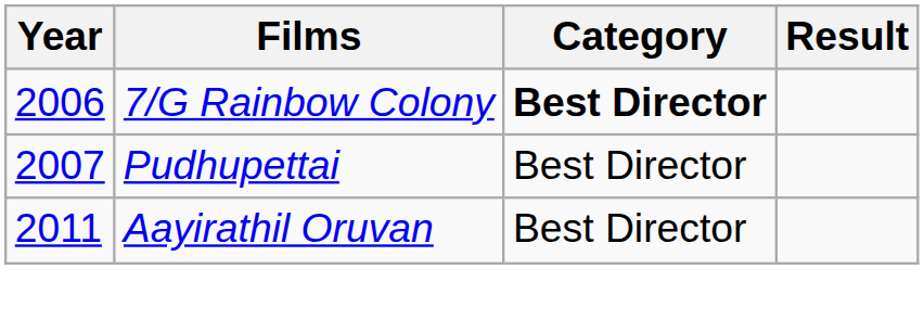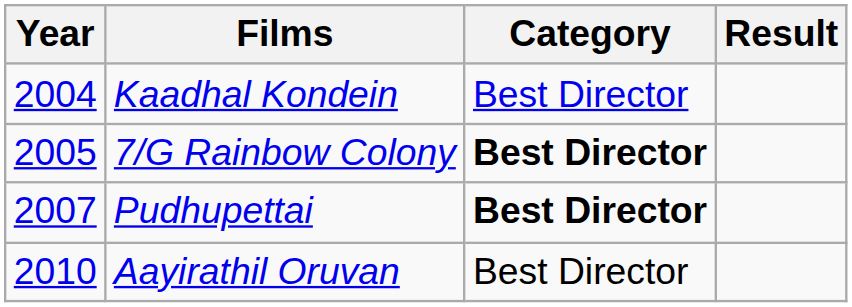 <table class="wikitable sortable">
 <tr>
 <th>Year</th>
 <th>Films</th>
 <th>Category</th>
 <th>Result</th>
 </tr>
 <tr>
-<td><a href='#'>2006</a></td>
+<td><a href='#'>2004</a></td>
+<td><em><a href='#'>Kaadhal Kondein</a></em></td>
+<td><a href='#'>Best Director</a></td>
+<td></td>
+</tr>
+<tr>
+<td><a href='#'>2005</a></td>
 <td><em><a href='#'>7/G Rainbow Colony</a></em></td>
 <td><strong>Best Director</strong></td>
 <td></td>
 </tr>
 <tr>
 <td><a href='#'>2007</a></td>
 <td><em><a href='#'>Pudhupettai</a></em></td>
-<td>Best Director</td>
+<td><strong>Best Director</strong></td>
 <td></td>
 </tr>
 <tr>
-<td><a href='#'>2011</a></td>
+<td><a href='#'>2010</a></td>
 <td><em><a href='#'>Aayirathil Oruvan</a></em></td>
 <td>Best Director</td>
 <td></td>
 </tr>
 </table>
